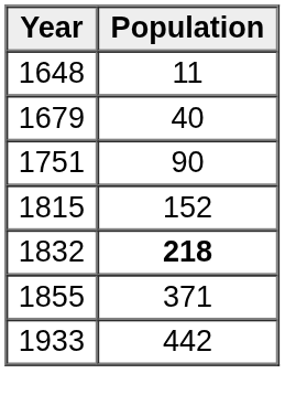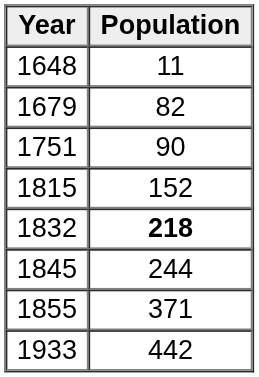 <table border="1" cellpadding="2" cellspacing="0" width="100">
 <tr bgcolor="#eeeeee" align="center">
 <td> <strong>Year</strong> </td>
 <td> <strong>Population</strong> </td>
 </tr>
 <tr align="center">
 <td>1648</td>
 <td>11</td>
 </tr>
 <tr align="center">
 <td>1679</td>
-<td>40</td>
+<td>82</td>
 </tr>
 <tr align="center">
 <td>1751</td>
 <td>90</td>
 </tr>
 <tr align="center">
 <td>1815</td>
 <td>152</td>
 </tr>
 <tr align="center">
 <td>1832</td>
 <td><strong>218</strong></td>
 </tr>
 <tr align="center">
+<td>1845</td>
+<td>244</td>
+</tr>
+<tr align="center">
 <td>1855</td>
 <td>371</td>
 </tr>
 <tr align="center">
 <td>1933</td>
 <td>442</td>
 </tr>
 </table>
